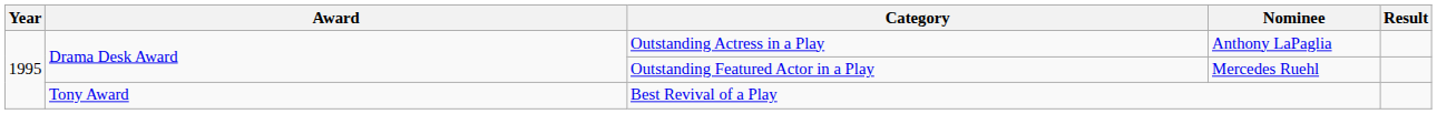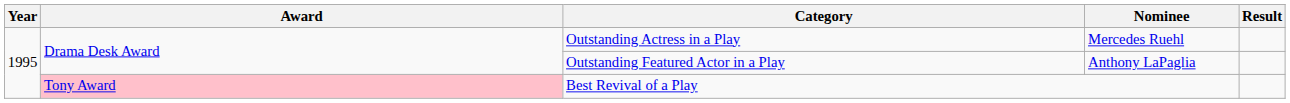 <table class="wikitable">
 <tr>
 <th scope="col" style="width:1em;">Year</th>
 <th scope="col" style="width:35em;">Award</th>
 <th scope="col" style="width:35em;">Category</th>
 <th scope="col" style="width:10em;">Nominee</th>
 <th scope="col" style="width:1em;">Result</th>
 </tr>
 <tr>
 <td rowspan="3">1995</td>
 <td rowspan="2"><a href='#'>Drama Desk Award</a></td>
 <td><a href='#'>Outstanding Actress in a Play</a></td>
+<td><a href='#'>Mercedes Ruehl</a></td>
+<td></td>
+</tr>
+<tr>
+<td><a href='#'>Outstanding Featured Actor in a Play</a></td>
 <td><a href='#'>Anthony LaPaglia</a></td>
 <td></td>
 </tr>
 <tr>
-<td><a href='#'>Outstanding Featured Actor in a Play</a></td>
-<td><a href='#'>Mercedes Ruehl</a></td>
-<td></td>
-</tr>
-<tr>
-<td><a href='#'>Tony Award</a></td>
+<td style="background: pink;"><a href='#'>Tony Award</a></td>
 <td colspan="2"><a href='#'>Best Revival of a Play</a></td>
 <td></td>
 </tr>
 </table>
